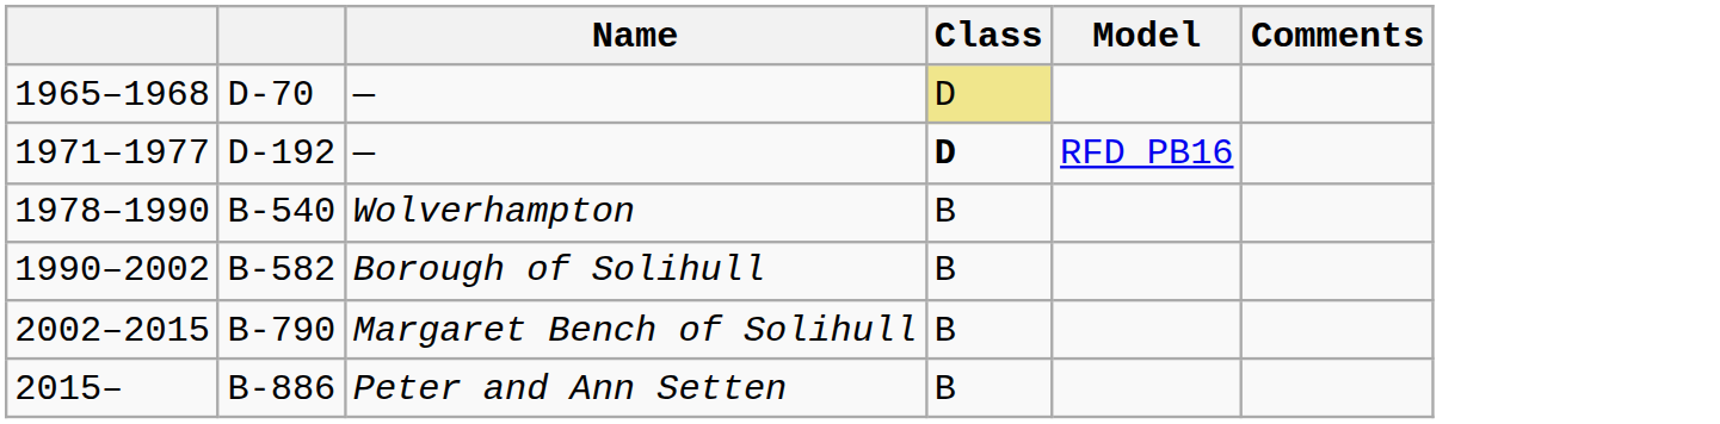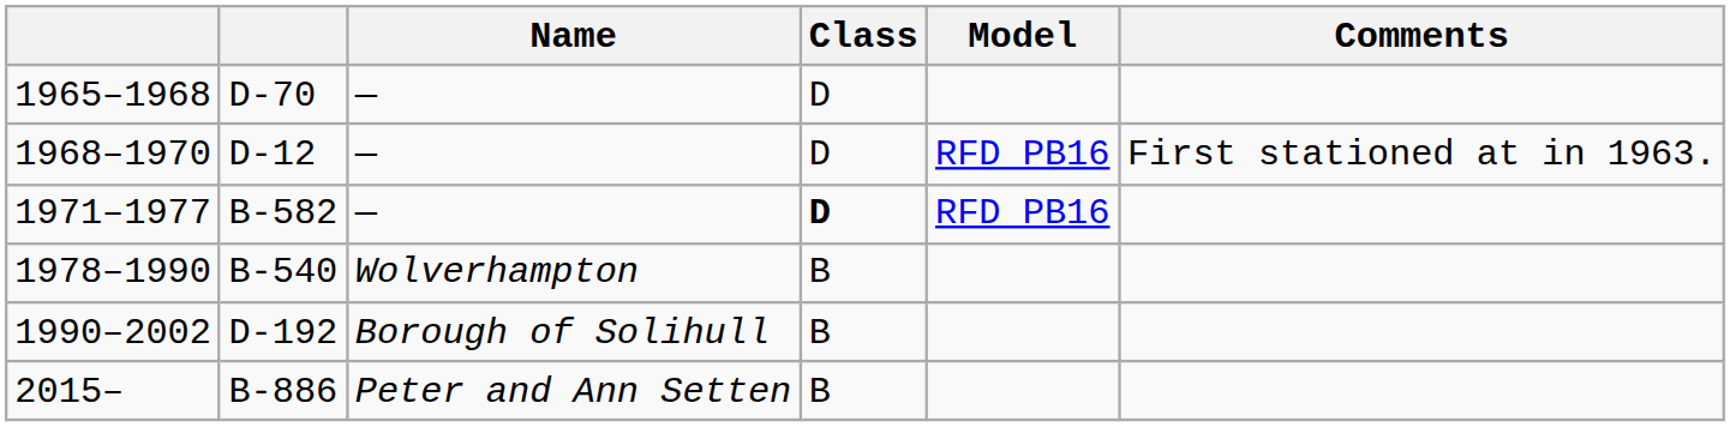 <table class="wikitable sortable">
 <tr>
 <th></th>
 <th></th>
 <th>Name</th>
 <th>Class</th>
 <th>Model</th>
 <th class=unsortable>Comments</th>
 </tr>
 <tr>
 <td>1965–1968</td>
 <td>D-70</td>
 <td>—</td>
-<td style="background: khaki;">D</td>
+<td>D</td>
 <td></td>
 <td></td>
 </tr>
 <tr>
+<td>1968–1970</td>
+<td>D-12</td>
+<td>—</td>
+<td>D</td>
+<td><a href='#'>RFD PB16</a></td>
+<td>First stationed at  in 1963.</td>
+</tr>
+<tr>
 <td>1971–1977</td>
-<td>D-192</td>
+<td>B-582</td>
 <td>—</td>
 <td><strong>D</strong></td>
 <td><a href='#'>RFD PB16</a></td>
 <td></td>
 </tr>
 <tr>
 <td>1978–1990</td>
 <td>B-540</td>
 <td><em>Wolverhampton</em></td>
 <td>B</td>
 <td></td>
 <td></td>
 </tr>
 <tr>
 <td>1990–2002</td>
-<td>B-582</td>
+<td>D-192</td>
 <td><em>Borough of Solihull</em></td>
-<td>B</td>
-<td></td>
-<td></td>
-</tr>
-<tr>
-<td>2002–2015</td>
-<td>B-790</td>
-<td><em>Margaret Bench of Solihull</em></td>
 <td>B</td>
 <td></td>
 <td></td>
 </tr>
 <tr>
 <td>2015–</td>
 <td>B-886</td>
 <td><em>Peter and Ann Setten</em></td>
 <td>B</td>
 <td></td>
 <td></td>
 </tr>
 </table>
